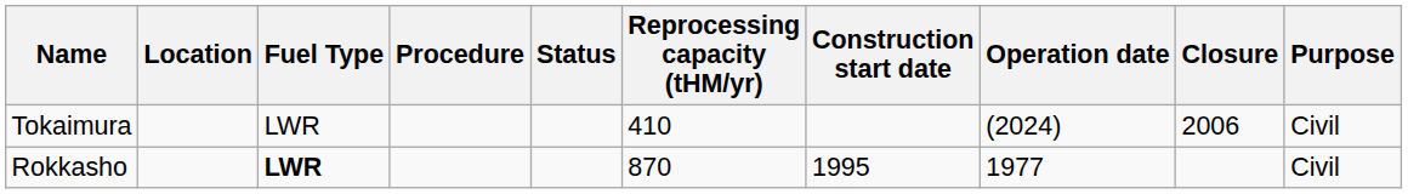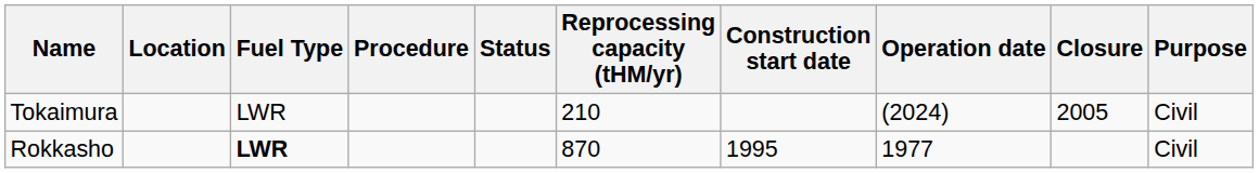 <table class="wikitable">
 <tr>
 <th>Name</th>
 <th>Location</th>
 <th>Fuel Type</th>
 <th>Procedure</th>
 <th>Status</th>
 <th>Reprocessing<br>capacity <br>(tHM/yr)</th>
 <th>Construction<br>start date</th>
 <th>Operation date</th>
 <th>Closure</th>
 <th>Purpose</th>
 </tr>
 <tr>
 <td>Tokaimura</td>
 <td></td>
 <td>LWR</td>
 <td></td>
 <td></td>
-<td>410</td>
+<td>210</td>
 <td></td>
 <td>(2024)</td>
-<td>2006</td>
+<td>2005</td>
 <td>Civil</td>
 </tr>
 <tr>
 <td>Rokkasho</td>
 <td></td>
 <td><strong>LWR</strong></td>
 <td></td>
 <td></td>
 <td>870</td>
 <td>1995</td>
 <td>1977</td>
 <td></td>
 <td>Civil</td>
 </tr>
 </table>
